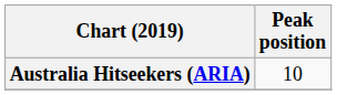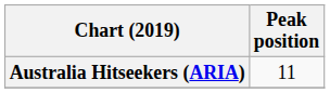 <table class="wikitable sortable plainrowheaders" style="text-align:center">
 <tr>
 <th scope="col">Chart (2019)</th>
 <th scope="col">Peak<br>position</th>
 </tr>
 <tr>
 <th scope="row">Australia Hitseekers (<a href='#'>ARIA</a>)</th>
-<td>10</td>
+<td>11</td>
 </tr>
 <tr>
 </tr>
 <tr>
 </tr>
 </table>
